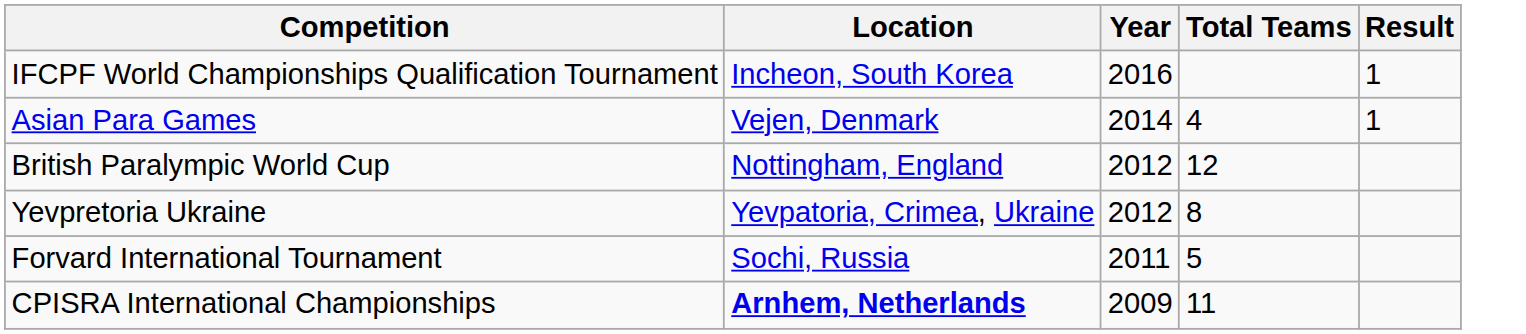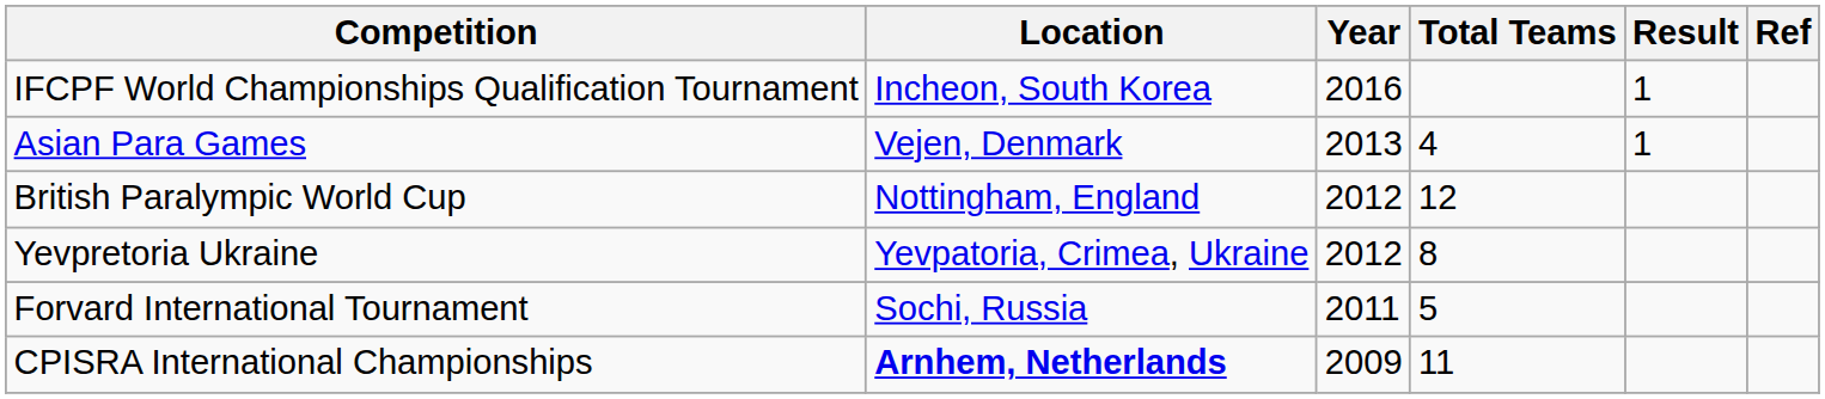 <table class="wikitable">
 <tr>
 <th>Competition</th>
 <th>Location</th>
 <th>Year</th>
 <th>Total Teams</th>
 <th>Result</th>
+<th>Ref</th>
 </tr>
 <tr>
 <td>IFCPF World Championships Qualification Tournament</td>
 <td><a href='#'>Incheon, South Korea</a></td>
 <td>2016</td>
 <td></td>
 <td>1</td>
+<td></td>
 </tr>
 <tr>
 <td><a href='#'>Asian Para Games</a></td>
 <td><a href='#'>Vejen, Denmark</a></td>
-<td>2014</td>
+<td>2013</td>
 <td>4</td>
 <td>1</td>
+<td></td>
 </tr>
 <tr>
 <td>British Paralympic World Cup</td>
 <td><a href='#'>Nottingham, England</a></td>
 <td>2012</td>
 <td>12</td>
+<td></td>
 <td></td>
 </tr>
 <tr>
 <td>Yevpretoria Ukraine</td>
 <td><a href='#'>Yevpatoria, Crimea</a>, <a href='#'>Ukraine</a></td>
 <td>2012</td>
 <td>8</td>
 <td></td>
+<td></td>
 </tr>
 <tr>
 <td>Forvard International Tournament</td>
 <td><a href='#'>Sochi, Russia</a></td>
 <td>2011</td>
 <td>5</td>
+<td></td>
 <td></td>
 </tr>
 <tr>
 <td>CPISRA International Championships</td>
 <td><strong><a href='#'>Arnhem, Netherlands</a></strong></td>
 <td>2009</td>
 <td>11</td>
 <td></td>
+<td></td>
 </tr>
 </table>
